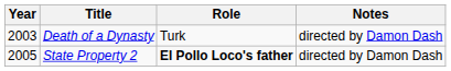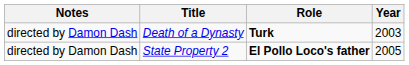 <table class="wikitable sortable">
 <tr>
-<th>Year</th>
+<th class="unsortable">Notes</th>
 <th>Title</th>
 <th>Role</th>
-<th class="unsortable">Notes</th>
+<th>Year</th>
 </tr>
 <tr>
+<td>directed by <a href='#'>Damon Dash</a></td>
+<td><em><a href='#'>Death of a Dynasty</a></em></td>
+<td><strong>Turk</strong></td>
 <td>2003</td>
-<td><em><a href='#'>Death of a Dynasty</a></em></td>
-<td>Turk</td>
-<td>directed by <a href='#'>Damon Dash</a></td>
 </tr>
 <tr>
-<td>2005</td>
+<td>directed by Damon Dash</td>
 <td><em><a href='#'>State Property 2</a></em></td>
 <td><strong>El Pollo Loco's father</strong></td>
-<td>directed by Damon Dash</td>
+<td>2005</td>
 </tr>
 </table>
